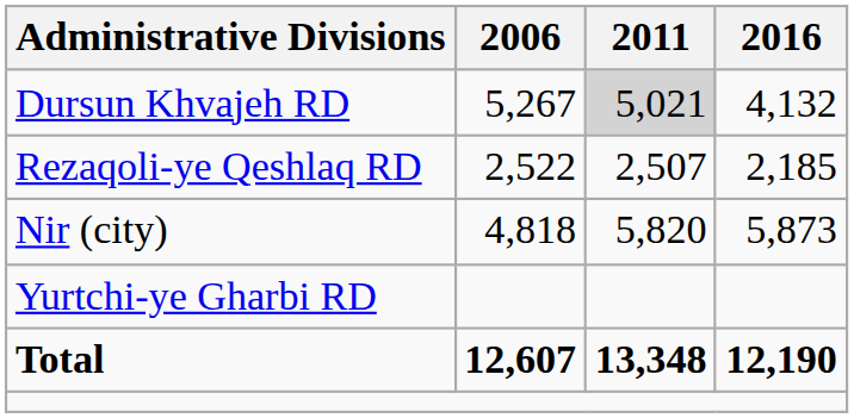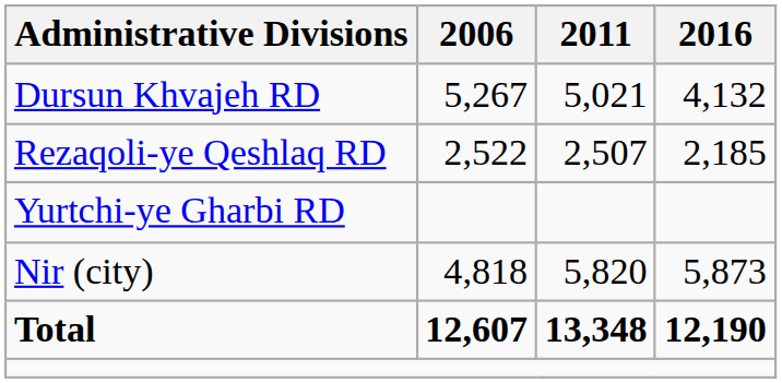 <table class="wikitable">
 <tr>
 <th>Administrative Divisions</th>
 <th>2006</th>
 <th>2011</th>
 <th>2016</th>
 </tr>
 <tr>
 <td><a href='#'>Dursun Khvajeh RD</a></td>
 <td style="text-align: right;">5,267</td>
-<td style="background: lightgrey; text-align: right;">5,021</td>
+<td style="text-align: right;">5,021</td>
 <td style="text-align: right;">4,132</td>
 </tr>
 <tr>
 <td><a href='#'>Rezaqoli-ye Qeshlaq RD</a></td>
 <td style="text-align: right;">2,522</td>
 <td style="text-align: right;">2,507</td>
 <td style="text-align: right;">2,185</td>
 </tr>
 <tr>
+<td><a href='#'>Yurtchi-ye Gharbi RD</a></td>
+<td style="text-align: right;"></td>
+<td style="text-align: right;"></td>
+<td style="text-align: right;"></td>
+</tr>
+<tr>
 <td><a href='#'>Nir</a> (city)</td>
 <td style="text-align: right;">4,818</td>
 <td style="text-align: right;">5,820</td>
 <td style="text-align: right;">5,873</td>
-</tr>
-<tr>
-<td><a href='#'>Yurtchi-ye Gharbi RD</a></td>
-<td style="text-align: right;"></td>
-<td style="text-align: right;"></td>
-<td style="text-align: right;"></td>
 </tr>
 <tr>
 <td><strong>Total</strong></td>
 <td style="text-align: right;"><strong>12,607</strong></td>
 <td style="text-align: right;"><strong>13,348</strong></td>
 <td style="text-align: right;"><strong>12,190</strong></td>
 </tr>
 <tr>
 <td colspan=4></td>
 </tr>
 </table>
